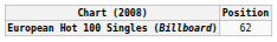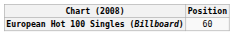 <table class="wikitable plainrowheaders">
 <tr>
 <th scope="col">Chart (2008)</th>
 <th scope="col">Position</th>
 </tr>
 <tr>
 <th scope="row">European Hot 100 Singles (<em>Billboard</em>)</th>
-<td align="center">62</td>
+<td align="center">60</td>
 </tr>
 </table>
